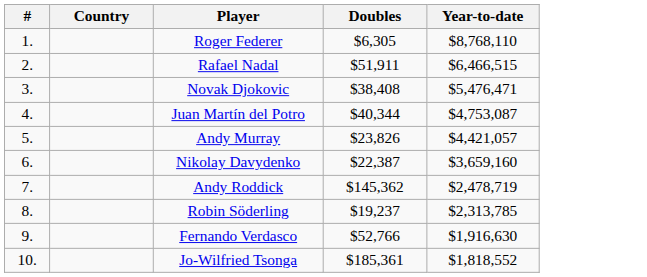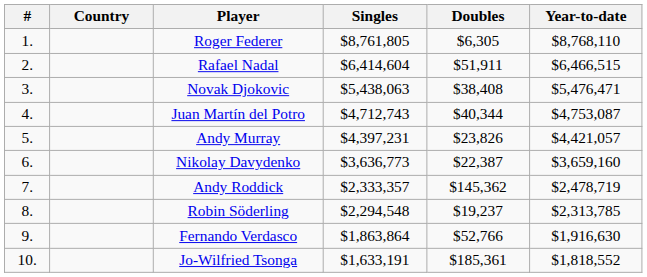 <table class="sortable wikitable">
 <tr>
 <th width="40">#</th>
 <th width="100">Country</th>
 <th width="170">Player</th>
+<th width="100">Singles</th>
 <th width="100">Doubles</th>
 <th width="110">Year-to-date</th>
 </tr>
 <tr align="center">
 <td>1.</td>
 <td></td>
 <td><a href='#'>Roger Federer</a></td>
+<td>$8,761,805</td>
 <td>$6,305</td>
 <td>$8,768,110</td>
 </tr>
 <tr align="center">
 <td>2.</td>
 <td></td>
 <td><a href='#'>Rafael Nadal</a></td>
+<td>$6,414,604</td>
 <td>$51,911</td>
 <td>$6,466,515</td>
 </tr>
 <tr align="center">
 <td>3.</td>
 <td></td>
 <td><a href='#'>Novak Djokovic</a></td>
+<td>$5,438,063</td>
 <td>$38,408</td>
 <td>$5,476,471</td>
 </tr>
 <tr align="center">
 <td>4.</td>
 <td></td>
 <td><a href='#'>Juan Martín del Potro</a></td>
+<td>$4,712,743</td>
 <td>$40,344</td>
 <td>$4,753,087</td>
 </tr>
 <tr align="center">
 <td>5.</td>
 <td></td>
 <td><a href='#'>Andy Murray</a></td>
+<td>$4,397,231</td>
 <td>$23,826</td>
 <td>$4,421,057</td>
 </tr>
 <tr align="center">
 <td>6.</td>
 <td></td>
 <td><a href='#'>Nikolay Davydenko</a></td>
+<td>$3,636,773</td>
 <td>$22,387</td>
 <td>$3,659,160</td>
 </tr>
 <tr align="center">
 <td>7.</td>
 <td></td>
 <td><a href='#'>Andy Roddick</a></td>
+<td>$2,333,357</td>
 <td>$145,362</td>
 <td>$2,478,719</td>
 </tr>
 <tr align="center">
 <td>8.</td>
 <td></td>
 <td><a href='#'>Robin Söderling</a></td>
+<td>$2,294,548</td>
 <td>$19,237</td>
 <td>$2,313,785</td>
 </tr>
 <tr align="center">
 <td>9.</td>
 <td></td>
 <td><a href='#'>Fernando Verdasco</a></td>
+<td>$1,863,864</td>
 <td>$52,766</td>
 <td>$1,916,630</td>
 </tr>
 <tr align="center">
 <td>10.</td>
 <td></td>
 <td><a href='#'>Jo-Wilfried Tsonga</a></td>
+<td>$1,633,191</td>
 <td>$185,361</td>
 <td>$1,818,552</td>
 </tr>
 </table>
